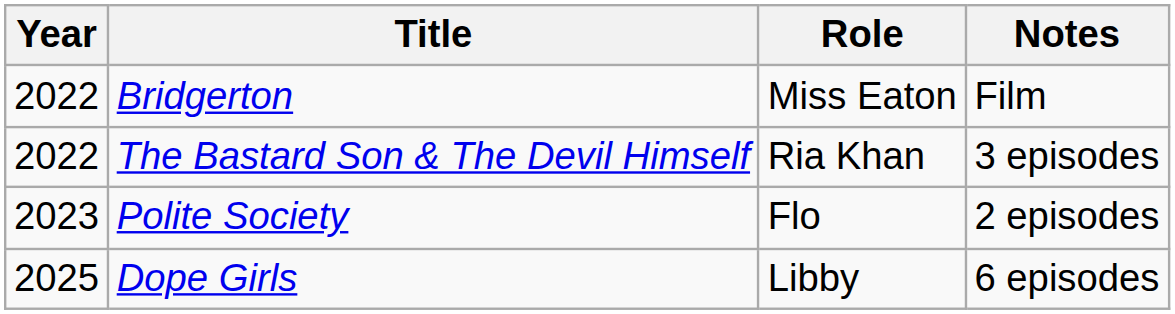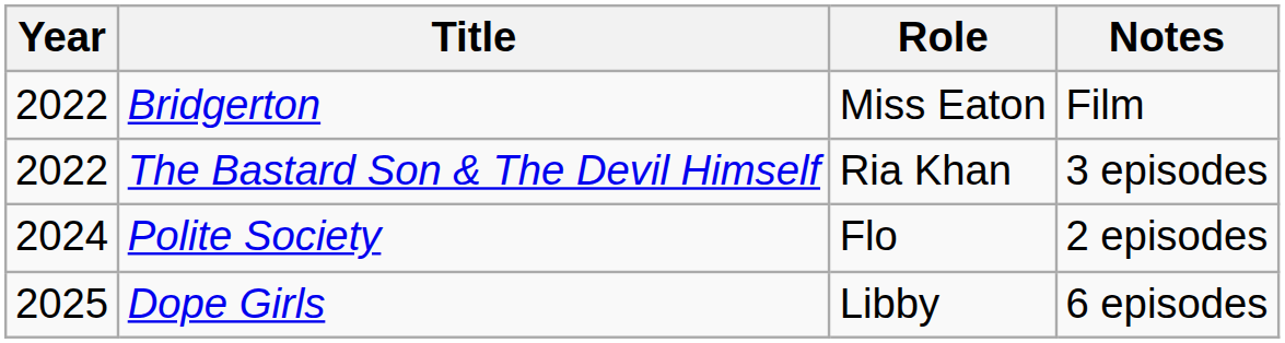 <table class="wikitable sortable">
 <tr>
 <th>Year</th>
 <th>Title</th>
 <th>Role</th>
 <th class="unsortable">Notes</th>
 </tr>
 <tr>
 <td>2022</td>
 <td><em><a href='#'>Bridgerton</a></em></td>
 <td>Miss Eaton</td>
 <td>Film</td>
 </tr>
 <tr>
 <td>2022</td>
 <td><em><a href='#'>The Bastard Son & The Devil Himself</a> </em></td>
 <td>Ria Khan</td>
 <td>3 episodes</td>
 </tr>
 <tr>
-<td>2023</td>
+<td>2024</td>
 <td><em><a href='#'>Polite Society</a></em></td>
 <td>Flo</td>
 <td>2 episodes</td>
 </tr>
 <tr>
 <td>2025</td>
 <td><em><a href='#'>Dope Girls</a></em></td>
 <td>Libby</td>
 <td>6 episodes</td>
 </tr>
 </table>
